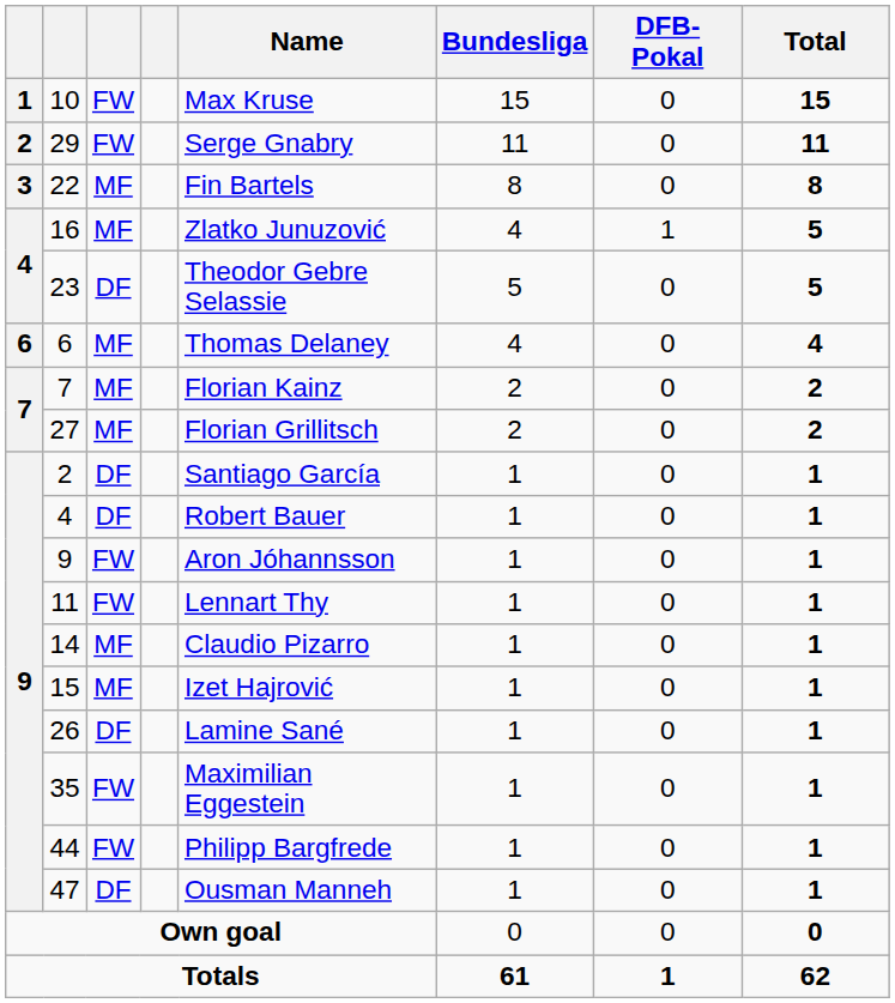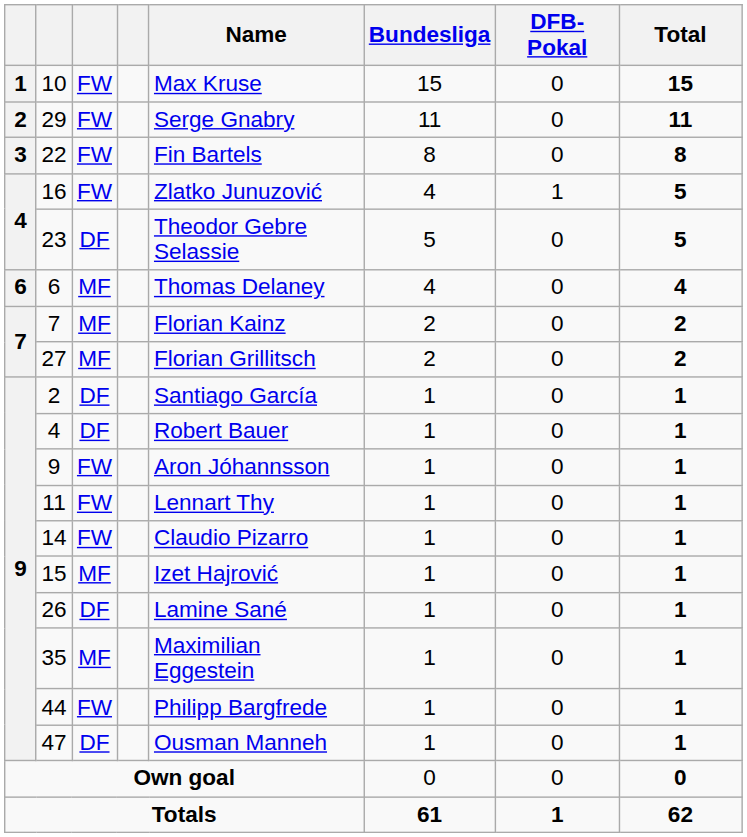 <table class="wikitable" style="text-align:center">
 <tr>
 <th width=15></th>
 <th width=15></th>
 <th width=15></th>
 <th width=15></th>
 <th width=145>Name</th>
 <th width=80><strong><a href='#'>Bundesliga</a></strong></th>
 <th width=80><strong><a href='#'>DFB-Pokal</a></strong></th>
 <th width=80>Total</th>
 </tr>
 <tr>
 <th>1</th>
 <td>10</td>
 <td><a href='#'>FW</a></td>
 <td></td>
 <td align=left><a href='#'>Max Kruse</a></td>
 <td>15</td>
 <td>0</td>
 <td><strong>15</strong></td>
 </tr>
 <tr>
 <th>2</th>
 <td>29</td>
 <td><a href='#'>FW</a></td>
 <td></td>
 <td align=left><a href='#'>Serge Gnabry</a></td>
 <td>11</td>
 <td>0</td>
 <td><strong>11</strong></td>
 </tr>
 <tr>
 <th>3</th>
 <td>22</td>
-<td><a href='#'>MF</a></td>
+<td><a href='#'>FW</a></td>
 <td></td>
 <td align=left><a href='#'>Fin Bartels</a></td>
 <td>8</td>
 <td>0</td>
 <td><strong>8</strong></td>
 </tr>
 <tr>
 <th rowspan=2>4</th>
 <td>16</td>
-<td><a href='#'>MF</a></td>
+<td><a href='#'>FW</a></td>
 <td></td>
 <td align=left><a href='#'>Zlatko Junuzović</a></td>
 <td>4</td>
 <td>1</td>
 <td><strong>5</strong></td>
 </tr>
 <tr>
 <td>23</td>
 <td><a href='#'>DF</a></td>
 <td></td>
 <td align=left><a href='#'>Theodor Gebre Selassie</a></td>
 <td>5</td>
 <td>0</td>
 <td><strong>5</strong></td>
 </tr>
 <tr>
 <th>6</th>
 <td>6</td>
 <td><a href='#'>MF</a></td>
 <td></td>
 <td align=left><a href='#'>Thomas Delaney</a></td>
 <td>4</td>
 <td>0</td>
 <td><strong>4</strong></td>
 </tr>
 <tr>
 <th rowspan=2>7</th>
 <td>7</td>
 <td><a href='#'>MF</a></td>
 <td></td>
 <td align=left><a href='#'>Florian Kainz</a></td>
 <td>2</td>
 <td>0</td>
 <td><strong>2</strong></td>
 </tr>
 <tr>
 <td>27</td>
 <td><a href='#'>MF</a></td>
 <td></td>
 <td align=left><a href='#'>Florian Grillitsch</a></td>
 <td>2</td>
 <td>0</td>
 <td><strong>2</strong></td>
 </tr>
 <tr>
 <th rowspan=10>9</th>
 <td>2</td>
 <td><a href='#'>DF</a></td>
 <td></td>
 <td align=left><a href='#'>Santiago García</a></td>
 <td>1</td>
 <td>0</td>
 <td><strong>1</strong></td>
 </tr>
 <tr>
 <td>4</td>
 <td><a href='#'>DF</a></td>
 <td></td>
 <td align=left><a href='#'>Robert Bauer</a></td>
 <td>1</td>
 <td>0</td>
 <td><strong>1</strong></td>
 </tr>
 <tr>
 <td>9</td>
 <td><a href='#'>FW</a></td>
 <td></td>
 <td align=left><a href='#'>Aron Jóhannsson</a></td>
 <td>1</td>
 <td>0</td>
 <td><strong>1</strong></td>
 </tr>
 <tr>
 <td>11</td>
 <td><a href='#'>FW</a></td>
 <td></td>
 <td align=left><a href='#'>Lennart Thy</a></td>
 <td>1</td>
 <td>0</td>
 <td><strong>1</strong></td>
 </tr>
 <tr>
 <td>14</td>
-<td><a href='#'>MF</a></td>
+<td><a href='#'>FW</a></td>
 <td></td>
 <td align=left><a href='#'>Claudio Pizarro</a></td>
 <td>1</td>
 <td>0</td>
 <td><strong>1</strong></td>
 </tr>
 <tr>
 <td>15</td>
 <td><a href='#'>MF</a></td>
 <td></td>
 <td align=left><a href='#'>Izet Hajrović</a></td>
 <td>1</td>
 <td>0</td>
 <td><strong>1</strong></td>
 </tr>
 <tr>
 <td>26</td>
 <td><a href='#'>DF</a></td>
 <td></td>
 <td align=left><a href='#'>Lamine Sané</a></td>
 <td>1</td>
 <td>0</td>
 <td><strong>1</strong></td>
 </tr>
 <tr>
 <td>35</td>
-<td><a href='#'>FW</a></td>
+<td><a href='#'>MF</a></td>
 <td></td>
 <td align=left><a href='#'>Maximilian Eggestein</a></td>
 <td>1</td>
 <td>0</td>
 <td><strong>1</strong></td>
 </tr>
 <tr>
 <td>44</td>
 <td><a href='#'>FW</a></td>
 <td></td>
 <td align=left><a href='#'>Philipp Bargfrede</a></td>
 <td>1</td>
 <td>0</td>
 <td><strong>1</strong></td>
 </tr>
 <tr>
 <td>47</td>
 <td><a href='#'>DF</a></td>
 <td></td>
 <td align=left><a href='#'>Ousman Manneh</a></td>
 <td>1</td>
 <td>0</td>
 <td><strong>1</strong></td>
 </tr>
 <tr>
 <td colspan=5><strong>Own goal</strong></td>
 <td>0</td>
 <td>0</td>
 <td><strong>0</strong></td>
 </tr>
 <tr>
 <td colspan=5><strong>Totals</strong></td>
 <td><strong>61</strong></td>
 <td><strong>1</strong></td>
 <td><strong>62</strong></td>
 </tr>
 </table>
